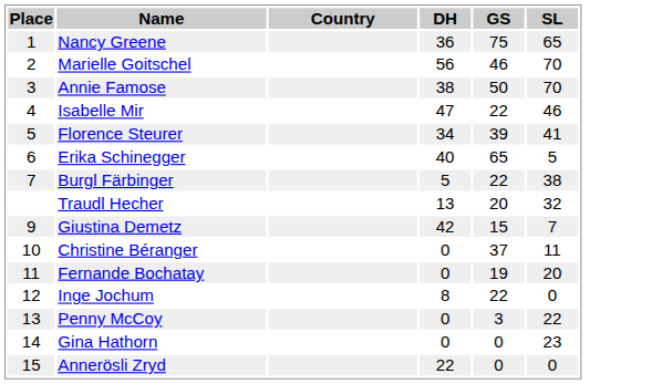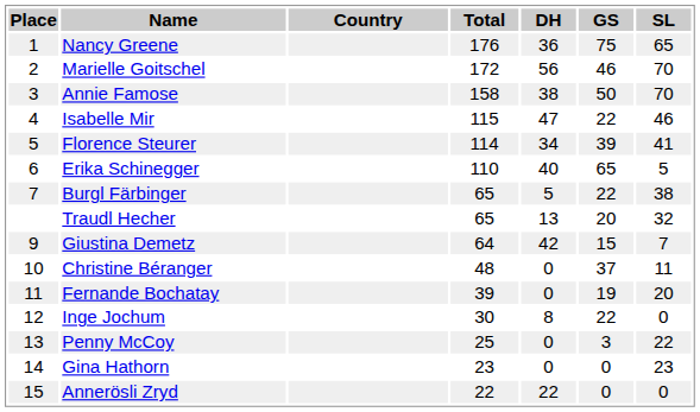 <table border="0" style="border: 1px solid #999; background-color:#FFFFFF; text-align:center; font-size:86%; line-height:15px;">
 <tr align="center" bgcolor="#CCCCCC">
 <th width=35>Place</th>
 <th width=170>Name</th>
 <th width=120>Country</th>
+<th width=50>Total</th>
 <th width=40>DH</th>
 <th width=40>GS</th>
 <th width=40>SL</th>
 </tr>
 <tr bgcolor="#EFEFEF">
 <td>1</td>
 <td align="left"><a href='#'>Nancy Greene</a></td>
 <td align="left"></td>
+<td>176</td>
 <td>36</td>
 <td>75</td>
 <td>65</td>
 </tr>
 <tr>
 <td>2</td>
 <td align="left"><a href='#'>Marielle Goitschel</a></td>
 <td align="left"></td>
+<td>172</td>
 <td>56</td>
 <td>46</td>
 <td>70</td>
 </tr>
 <tr bgcolor="#EFEFEF">
 <td>3</td>
 <td align="left"><a href='#'>Annie Famose</a></td>
 <td align="left"></td>
+<td>158</td>
 <td>38</td>
 <td>50</td>
 <td>70</td>
 </tr>
 <tr>
 <td>4</td>
 <td align="left"><a href='#'>Isabelle Mir</a></td>
 <td align="left"></td>
+<td>115</td>
 <td>47</td>
 <td>22</td>
 <td>46</td>
 </tr>
 <tr bgcolor="#EFEFEF">
 <td>5</td>
 <td align="left"><a href='#'>Florence Steurer</a></td>
 <td align="left"></td>
+<td>114</td>
 <td>34</td>
 <td>39</td>
 <td>41</td>
 </tr>
 <tr>
 <td>6</td>
 <td align="left"><a href='#'>Erika Schinegger</a></td>
 <td align="left"></td>
+<td>110</td>
 <td>40</td>
 <td>65</td>
 <td>5</td>
 </tr>
 <tr bgcolor="#EFEFEF">
 <td>7</td>
 <td align="left"><a href='#'>Burgl Färbinger</a></td>
 <td align="left"></td>
+<td>65</td>
 <td>5</td>
 <td>22</td>
 <td>38</td>
 </tr>
 <tr>
 <td></td>
 <td align="left"><a href='#'>Traudl Hecher</a></td>
 <td align="left"></td>
+<td>65</td>
 <td>13</td>
 <td>20</td>
 <td>32</td>
 </tr>
 <tr bgcolor="#EFEFEF">
 <td>9</td>
 <td align="left"><a href='#'>Giustina Demetz</a></td>
 <td align="left"></td>
+<td>64</td>
 <td>42</td>
 <td>15</td>
 <td>7</td>
 </tr>
 <tr>
 <td>10</td>
 <td align="left"><a href='#'>Christine Béranger</a></td>
 <td align="left"></td>
+<td>48</td>
 <td>0</td>
 <td>37</td>
 <td>11</td>
 </tr>
 <tr bgcolor="#EFEFEF">
 <td>11</td>
 <td align="left"><a href='#'>Fernande Bochatay</a></td>
 <td align="left"></td>
+<td>39</td>
 <td>0</td>
 <td>19</td>
 <td>20</td>
 </tr>
 <tr>
 <td>12</td>
 <td align="left"><a href='#'>Inge Jochum</a></td>
 <td align="left"></td>
+<td>30</td>
 <td>8</td>
 <td>22</td>
 <td>0</td>
 </tr>
 <tr bgcolor="#EFEFEF">
 <td>13</td>
 <td align="left"><a href='#'>Penny McCoy</a></td>
 <td align="left"></td>
+<td>25</td>
 <td>0</td>
 <td>3</td>
 <td>22</td>
 </tr>
 <tr>
 <td>14</td>
 <td align="left"><a href='#'>Gina Hathorn</a></td>
 <td align="left"></td>
+<td>23</td>
 <td>0</td>
 <td>0</td>
 <td>23</td>
 </tr>
 <tr bgcolor="#EFEFEF">
 <td>15</td>
 <td align="left"><a href='#'>Annerösli Zryd</a></td>
 <td align="left"></td>
 <td>22</td>
+<td>22</td>
 <td>0</td>
 <td>0</td>
 </tr>
 </table>
